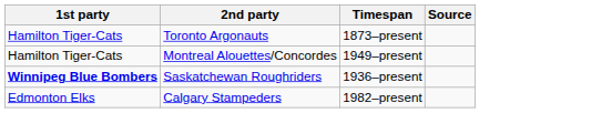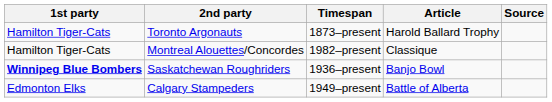 <table class="wikitable">
 <tr>
 <th>1st party</th>
 <th>2nd party</th>
 <th>Timespan</th>
+<th>Article</th>
 <th article class="unsortable">Source</th>
 </tr>
 <tr>
 <td><a href='#'>Hamilton Tiger-Cats</a></td>
 <td><a href='#'>Toronto Argonauts</a></td>
 <td>1873–present</td>
+<td>Harold Ballard Trophy</td>
 <td></td>
 </tr>
 <tr>
 <td>Hamilton Tiger-Cats</td>
 <td><a href='#'>Montreal Alouettes</a>/Concordes</td>
-<td>1949–present</td>
+<td>1982–present</td>
+<td>Classique</td>
 <td></td>
 </tr>
 <tr>
 <td><strong><a href='#'>Winnipeg Blue Bombers</a></strong></td>
 <td><a href='#'>Saskatchewan Roughriders</a></td>
 <td>1936–present</td>
+<td><a href='#'>Banjo Bowl</a></td>
 <td></td>
 </tr>
 <tr>
 <td><a href='#'>Edmonton Elks</a></td>
 <td><a href='#'>Calgary Stampeders</a></td>
-<td>1982–present</td>
+<td>1949–present</td>
+<td><a href='#'>Battle of Alberta</a></td>
 <td></td>
 </tr>
 </table>
